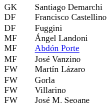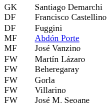 <table style="font-size:90%; margin:0.2em auto;" cellspacing="0" cellpadding="0">
 <tr>
 <th width="25"></th>
 <th width="25"></th>
 </tr>
 <tr>
 <td>GK</td>
 <td></td>
 <td> Santiago Demarchi</td>
 </tr>
 <tr>
 <td>DF</td>
 <td></td>
 <td> Francisco Castellino</td>
 </tr>
 <tr>
 <td>DF</td>
 <td></td>
 <td> Fuggini</td>
 </tr>
 <tr>
 <td>MF</td>
 <td></td>
-<td> Ángel Landoni</td>
-</tr>
-<tr>
-<td>MF</td>
-<td></td>
 <td> <a href='#'>Abdón Porte</a></td>
 </tr>
 <tr>
 <td>MF</td>
 <td></td>
 <td> José Vanzino</td>
 </tr>
 <tr>
 <td>FW</td>
 <td></td>
 <td> Martín Lázaro</td>
+</tr>
+<tr>
+<td>FW</td>
+<td></td>
+<td> Beheregaray</td>
 </tr>
 <tr>
 <td>FW</td>
 <td></td>
 <td> Gorla</td>
 </tr>
 <tr>
 <td>FW</td>
 <td></td>
 <td> Villarino</td>
 </tr>
 <tr>
 <td>FW</td>
 <td></td>
 <td> José M. Seoane</td>
 </tr>
 <tr>
 </tr>
 </table>
